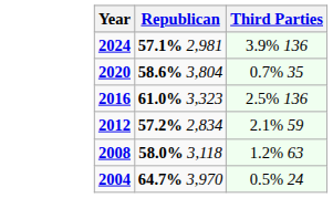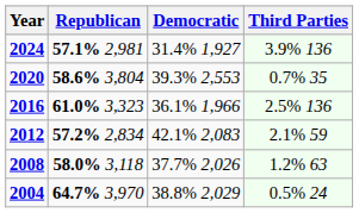 <table class="wikitable" style="float:right; font-size:95%;">
 <tr bgcolor=lightgrey>
 <th>Year</th>
 <th><a href='#'>Republican</a></th>
+<th><a href='#'>Democratic</a></th>
 <th><a href='#'>Third Parties</a></th>
 </tr>
 <tr>
 <td style="text-align:center;" ><strong><a href='#'>2024</a></strong></td>
 <td style="text-align:center;" ><strong>57.1%</strong> <em>2,981</em></td>
+<td style="text-align:center;" >31.4% <em>1,927</em></td>
 <td style="text-align:center; background:honeyDew;">3.9% <em>136</em></td>
 </tr>
 <tr>
 <td style="text-align:center;" ><strong><a href='#'>2020</a></strong></td>
 <td style="text-align:center;" ><strong>58.6%</strong> <em>3,804</em></td>
+<td style="text-align:center;" >39.3% <em>2,553</em></td>
 <td style="text-align:center; background:honeyDew;">0.7% <em>35</em></td>
 </tr>
 <tr>
 <td style="text-align:center;" ><strong><a href='#'>2016</a></strong></td>
 <td style="text-align:center;" ><strong>61.0%</strong> <em>3,323</em></td>
+<td style="text-align:center;" >36.1% <em>1,966</em></td>
 <td style="text-align:center; background:honeyDew;">2.5% <em>136</em></td>
 </tr>
 <tr>
 <td style="text-align:center;" ><strong><a href='#'>2012</a></strong></td>
 <td style="text-align:center;" ><strong>57.2%</strong> <em>2,834</em></td>
+<td style="text-align:center;" >42.1% <em>2,083</em></td>
 <td style="text-align:center; background:honeyDew;">2.1% <em>59</em></td>
 </tr>
 <tr>
 <td style="text-align:center;" ><strong><a href='#'>2008</a></strong></td>
 <td style="text-align:center;" ><strong>58.0%</strong> <em>3,118</em></td>
+<td style="text-align:center;" >37.7% <em>2,026</em></td>
 <td style="text-align:center; background:honeyDew;">1.2% <em>63</em></td>
 </tr>
 <tr>
 <td style="text-align:center;" ><strong><a href='#'>2004</a></strong></td>
 <td style="text-align:center;" ><strong>64.7%</strong> <em>3,970</em></td>
+<td style="text-align:center;" >38.8% <em>2,029</em></td>
 <td style="text-align:center; background:honeyDew;">0.5% <em>24</em></td>
 </tr>
 </table>
